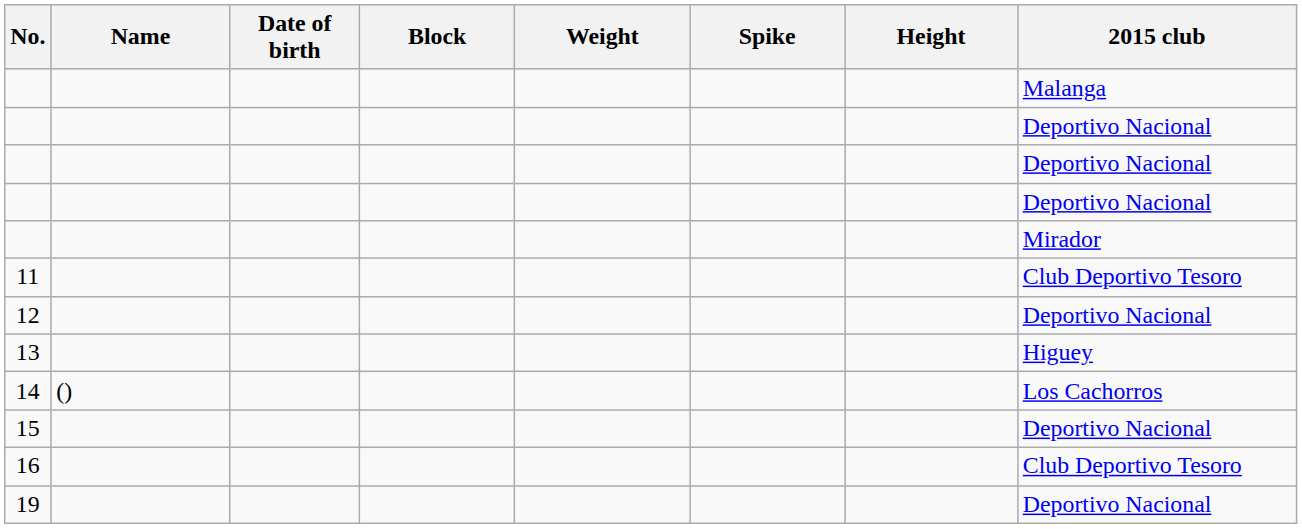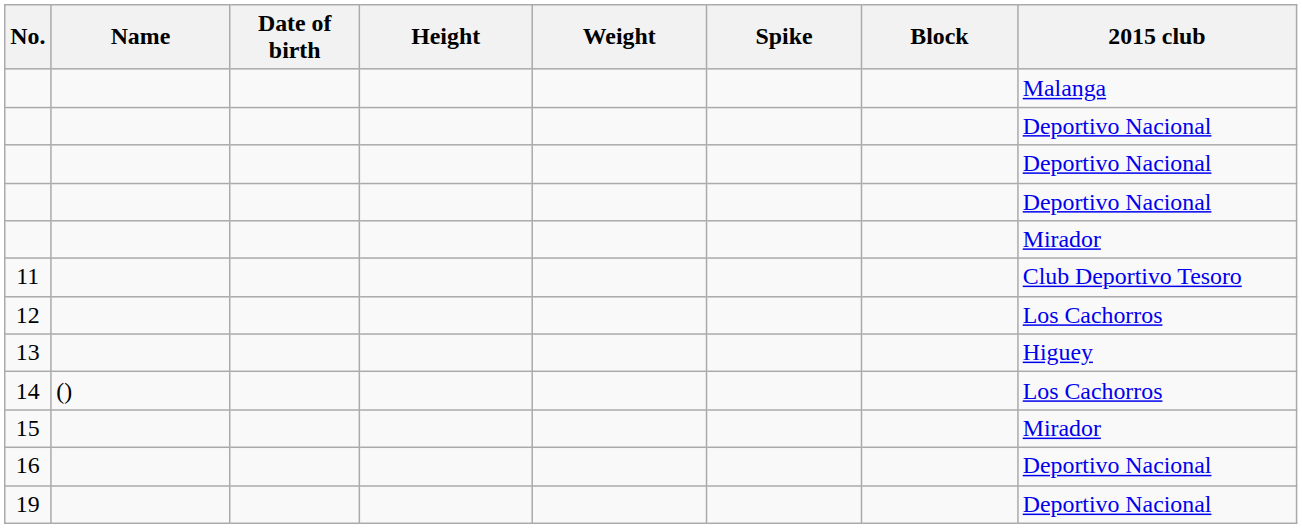 <table class="wikitable sortable" style="text-align:center;">
 <tr>
 <th>No.</th>
 <th style="width:12em">Name</th>
 <th style="width:8em">Date of birth</th>
-<th style="width:10em">Block</th>
+<th style="width:11em">Height</th>
 <th style="width:11em">Weight</th>
 <th style="width:10em">Spike</th>
-<th style="width:11em">Height</th>
+<th style="width:10em">Block</th>
 <th style="width:19em">2015 club</th>
 </tr>
 <tr>
 <td></td>
 <td align=left></td>
 <td align=right></td>
 <td></td>
 <td></td>
 <td></td>
 <td></td>
 <td align=left> <a href='#'>Malanga</a></td>
 </tr>
 <tr>
 <td></td>
 <td align=left></td>
 <td align=right></td>
 <td></td>
 <td></td>
 <td></td>
 <td></td>
 <td align=left> <a href='#'>Deportivo Nacional</a></td>
 </tr>
 <tr>
 <td></td>
 <td align=left></td>
 <td align=right></td>
 <td></td>
 <td></td>
 <td></td>
 <td></td>
 <td align=left> <a href='#'>Deportivo Nacional</a></td>
 </tr>
 <tr>
 <td></td>
 <td align=left></td>
 <td align=right></td>
 <td></td>
 <td></td>
 <td></td>
 <td></td>
 <td align=left> <a href='#'>Deportivo Nacional</a></td>
 </tr>
 <tr>
 <td></td>
 <td align=left></td>
 <td align=right></td>
 <td></td>
 <td></td>
 <td></td>
 <td></td>
 <td align=left> <a href='#'>Mirador</a></td>
 </tr>
 <tr>
 <td>11</td>
 <td align=left></td>
 <td align=right></td>
 <td></td>
 <td></td>
 <td></td>
 <td></td>
 <td align=left> <a href='#'>Club Deportivo Tesoro</a></td>
 </tr>
 <tr>
 <td>12</td>
 <td align=left></td>
 <td align=right></td>
 <td></td>
 <td></td>
 <td></td>
 <td></td>
-<td align=left> <a href='#'>Deportivo Nacional</a></td>
+<td align=left> <a href='#'>Los Cachorros</a></td>
 </tr>
 <tr>
 <td>13</td>
 <td align=left></td>
 <td align=right></td>
 <td></td>
 <td></td>
 <td></td>
 <td></td>
 <td align=left> <a href='#'>Higuey</a></td>
 </tr>
 <tr>
 <td>14</td>
 <td align=left> ()</td>
 <td align=right></td>
 <td></td>
 <td></td>
 <td></td>
 <td></td>
 <td align=left> <a href='#'>Los Cachorros</a></td>
 </tr>
 <tr>
 <td>15</td>
 <td align=left></td>
 <td align=right></td>
 <td></td>
 <td></td>
 <td></td>
 <td></td>
-<td align=left> <a href='#'>Deportivo Nacional</a></td>
+<td align=left> <a href='#'>Mirador</a></td>
 </tr>
 <tr>
 <td>16</td>
 <td align=left></td>
 <td align=right></td>
 <td></td>
 <td></td>
 <td></td>
 <td></td>
-<td align=left> <a href='#'>Club Deportivo Tesoro</a></td>
+<td align=left> <a href='#'>Deportivo Nacional</a></td>
 </tr>
 <tr>
 <td>19</td>
 <td align=left></td>
 <td align=right></td>
 <td></td>
 <td></td>
 <td></td>
 <td></td>
 <td align=left> <a href='#'>Deportivo Nacional</a></td>
 </tr>
 </table>
